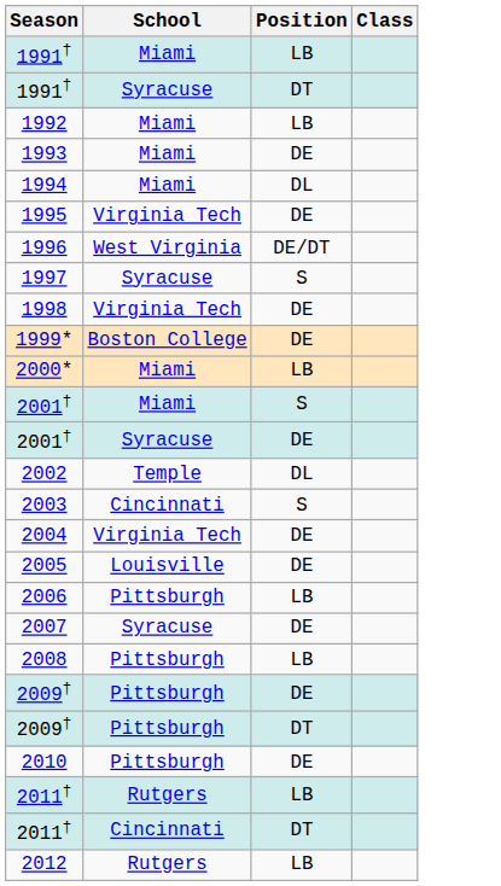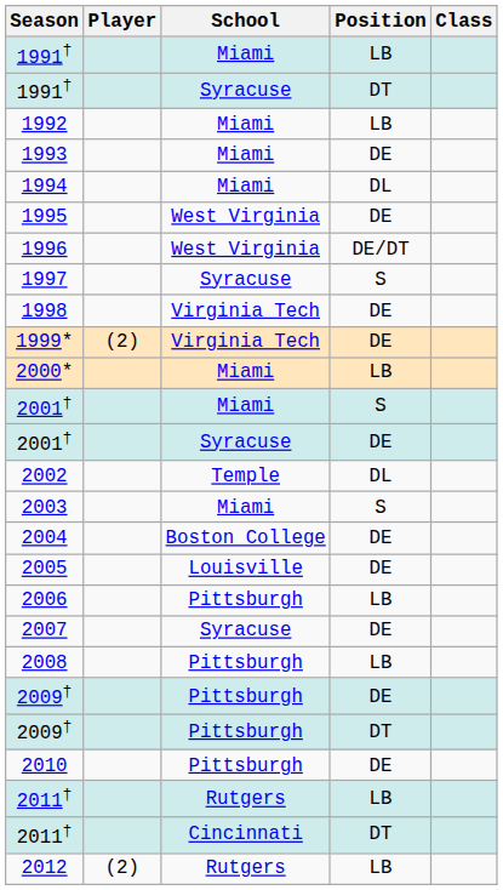 <table class="wikitable sortable">
 <tr>
 <th>Season</th>
+<th>Player</th>
 <th>School</th>
 <th>Position</th>
 <th>Class</th>
 </tr>
 <tr style="background-color:#CFECEC; width:3em;" align=center>
 <td><a href='#'>1991</a><sup>†</sup></td>
+<td></td>
 <td><a href='#'>Miami</a></td>
 <td>LB</td>
 <td></td>
 </tr>
 <tr style="background-color:#CFECEC; width:3em;" align=center>
 <td>1991<sup>†</sup></td>
+<td></td>
 <td><a href='#'>Syracuse</a></td>
 <td>DT</td>
 <td></td>
 </tr>
 <tr align=center>
 <td><a href='#'>1992</a></td>
+<td></td>
 <td><a href='#'>Miami</a></td>
 <td>LB</td>
 <td></td>
 </tr>
 <tr align=center>
 <td><a href='#'>1993</a></td>
+<td></td>
 <td><a href='#'>Miami</a></td>
 <td>DE</td>
 <td></td>
 </tr>
 <tr align=center>
 <td><a href='#'>1994</a></td>
+<td></td>
 <td><a href='#'>Miami</a></td>
 <td>DL</td>
 <td></td>
 </tr>
 <tr align=center>
 <td><a href='#'>1995</a></td>
-<td><a href='#'>Virginia Tech</a></td>
+<td></td>
+<td><a href='#'>West Virginia</a></td>
 <td>DE</td>
 <td></td>
 </tr>
 <tr align=center>
 <td><a href='#'>1996</a></td>
+<td></td>
 <td><a href='#'>West Virginia</a></td>
 <td>DE/DT</td>
 <td></td>
 </tr>
 <tr align=center>
 <td><a href='#'>1997</a></td>
+<td></td>
 <td><a href='#'>Syracuse</a></td>
 <td>S</td>
 <td></td>
 </tr>
 <tr align=center>
 <td><a href='#'>1998</a></td>
+<td></td>
 <td><a href='#'>Virginia Tech</a></td>
 <td>DE</td>
 <td></td>
 </tr>
 <tr style="background-color:#FFE6BD; width:3em;" align=center>
 <td><a href='#'>1999</a>*</td>
-<td><a href='#'>Boston College</a></td>
+<td> (2)</td>
+<td><a href='#'>Virginia Tech</a></td>
 <td>DE</td>
 <td></td>
 </tr>
 <tr style="background-color:#FFE6BD; width:3em;" align=center>
 <td><a href='#'>2000</a>*</td>
+<td></td>
 <td><a href='#'>Miami</a></td>
 <td>LB</td>
 <td></td>
 </tr>
 <tr style="background-color:#CFECEC; width:3em;" align=center>
 <td><a href='#'>2001</a><sup>†</sup></td>
+<td></td>
 <td><a href='#'>Miami</a></td>
 <td>S</td>
 <td></td>
 </tr>
 <tr style="background-color:#CFECEC; width:3em;" align=center>
 <td>2001<sup>†</sup></td>
+<td></td>
 <td><a href='#'>Syracuse</a></td>
 <td>DE</td>
 <td></td>
 </tr>
 <tr align=center>
 <td><a href='#'>2002</a></td>
+<td></td>
 <td><a href='#'>Temple</a></td>
 <td>DL</td>
 <td></td>
 </tr>
 <tr align=center>
 <td><a href='#'>2003</a></td>
-<td><a href='#'>Cincinnati</a></td>
+<td></td>
+<td><a href='#'>Miami</a></td>
 <td>S</td>
 <td></td>
 </tr>
 <tr align=center>
 <td><a href='#'>2004</a></td>
-<td><a href='#'>Virginia Tech</a></td>
+<td></td>
+<td><a href='#'>Boston College</a></td>
 <td>DE</td>
 <td></td>
 </tr>
 <tr align=center>
 <td><a href='#'>2005</a></td>
+<td></td>
 <td><a href='#'>Louisville</a></td>
 <td>DE</td>
 <td></td>
 </tr>
 <tr align=center>
 <td><a href='#'>2006</a></td>
+<td></td>
 <td><a href='#'>Pittsburgh</a></td>
 <td>LB</td>
 <td></td>
 </tr>
 <tr align=center>
 <td><a href='#'>2007</a></td>
+<td></td>
 <td><a href='#'>Syracuse</a></td>
 <td>DE</td>
 <td></td>
 </tr>
 <tr align=center>
 <td><a href='#'>2008</a></td>
+<td></td>
 <td><a href='#'>Pittsburgh</a></td>
 <td>LB</td>
 <td></td>
 </tr>
 <tr style="background-color:#CFECEC; width:3em;" align=center>
 <td><a href='#'>2009</a><sup>†</sup></td>
+<td></td>
 <td><a href='#'>Pittsburgh</a></td>
 <td>DE</td>
 <td></td>
 </tr>
 <tr style="background-color:#CFECEC; width:3em;" align=center>
 <td>2009<sup>†</sup></td>
+<td></td>
 <td><a href='#'>Pittsburgh</a></td>
 <td>DT</td>
 <td></td>
 </tr>
 <tr align=center>
 <td><a href='#'>2010</a></td>
+<td></td>
 <td><a href='#'>Pittsburgh</a></td>
 <td>DE</td>
 <td></td>
 </tr>
 <tr style="background-color:#CFECEC; width:3em;" align=center>
 <td><a href='#'>2011</a><sup>†</sup></td>
+<td></td>
 <td><a href='#'>Rutgers</a></td>
 <td>LB</td>
 <td></td>
 </tr>
 <tr style="background-color:#CFECEC; width:3em;" align=center>
 <td>2011<sup>†</sup></td>
+<td></td>
 <td><a href='#'>Cincinnati</a></td>
 <td>DT</td>
 <td></td>
 </tr>
 <tr align=center>
 <td><a href='#'>2012</a></td>
+<td> (2)</td>
 <td><a href='#'>Rutgers</a></td>
 <td>LB</td>
 <td></td>
 </tr>
 </table>
